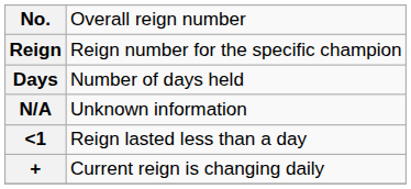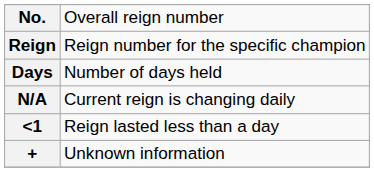 <table class="wikitable sortable">
 <tr>
 </tr>
 <tr>
 <th>No.</th>
 <td>Overall reign number</td>
 </tr>
 <tr>
 <th>Reign</th>
 <td>Reign number for the specific champion</td>
 </tr>
 <tr>
 <th>Days</th>
 <td>Number of days held</td>
 </tr>
 <tr>
 <th>N/A</th>
-<td>Unknown information</td>
+<td>Current reign is changing daily</td>
 </tr>
 <tr>
 <th><1</th>
 <td>Reign lasted less than a day</td>
 </tr>
 <tr>
 <th>+</th>
-<td>Current reign is changing daily</td>
+<td>Unknown information</td>
 </tr>
 <tr>
 </tr>
 </table>
